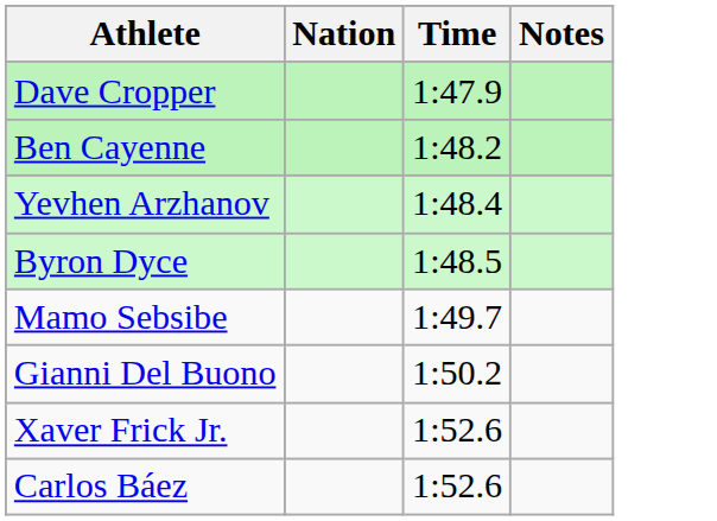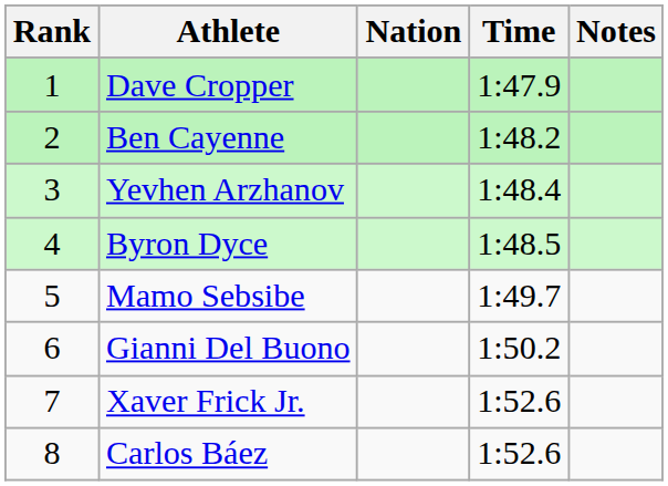 <table class="wikitable sortable" style="text-align:center">
 <tr>
+<th>Rank</th>
 <th>Athlete</th>
 <th>Nation</th>
 <th>Time</th>
 <th>Notes</th>
 </tr>
 <tr bgcolor=bbf3bb>
+<td>1</td>
 <td align=left><a href='#'>Dave Cropper</a></td>
 <td align=left></td>
 <td>1:47.9</td>
 <td></td>
 </tr>
 <tr bgcolor=bbf3bb>
+<td>2</td>
 <td align=left><a href='#'>Ben Cayenne</a></td>
 <td align=left></td>
 <td>1:48.2</td>
 <td></td>
 </tr>
 <tr bgcolor=ccf9cc>
+<td>3</td>
 <td align=left><a href='#'>Yevhen Arzhanov</a></td>
 <td align=left></td>
 <td>1:48.4</td>
 <td></td>
 </tr>
 <tr bgcolor=ccf9cc>
+<td>4</td>
 <td align=left><a href='#'>Byron Dyce</a></td>
 <td align=left></td>
 <td>1:48.5</td>
 <td></td>
 </tr>
 <tr>
+<td>5</td>
 <td align=left><a href='#'>Mamo Sebsibe</a></td>
 <td align=left></td>
 <td>1:49.7</td>
 <td></td>
 </tr>
 <tr>
+<td>6</td>
 <td align=left><a href='#'>Gianni Del Buono</a></td>
 <td align=left></td>
 <td>1:50.2</td>
 <td></td>
 </tr>
 <tr>
+<td>7</td>
 <td align=left><a href='#'>Xaver Frick Jr.</a></td>
 <td align=left></td>
 <td>1:52.6</td>
 <td></td>
 </tr>
 <tr>
+<td>8</td>
 <td align=left><a href='#'>Carlos Báez</a></td>
 <td align=left></td>
 <td>1:52.6</td>
 <td></td>
 </tr>
 </table>
